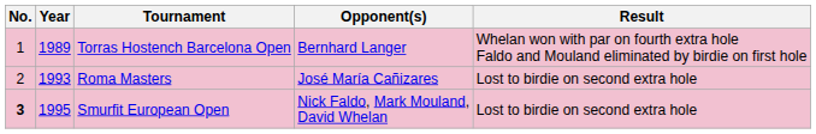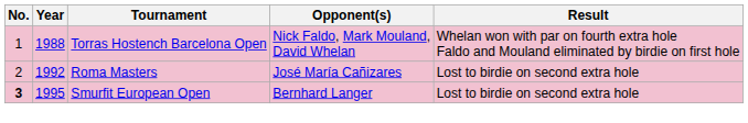 <table class="wikitable" style="font-size:95%;">
 <tr>
 <th>No.</th>
 <th>Year</th>
 <th>Tournament</th>
 <th>Opponent(s)</th>
 <th>Result</th>
 </tr>
 <tr style="background:#F2C1D1;">
 <td align=center>1</td>
-<td><a href='#'>1989</a></td>
+<td><a href='#'>1988</a></td>
 <td><a href='#'>Torras Hostench Barcelona Open</a></td>
-<td> <a href='#'>Bernhard Langer</a></td>
+<td> <a href='#'>Nick Faldo</a>,  <a href='#'>Mark Mouland</a>,<br> <a href='#'>David Whelan</a></td>
 <td>Whelan won with par on fourth extra hole<br>Faldo and Mouland eliminated by birdie on first hole</td>
 </tr>
 <tr style="background:#F2C1D1;">
 <td align=center>2</td>
-<td><a href='#'>1993</a></td>
+<td><a href='#'>1992</a></td>
 <td><a href='#'>Roma Masters</a></td>
 <td> <a href='#'>José María Cañizares</a></td>
 <td>Lost to birdie on second extra hole</td>
 </tr>
 <tr style="background:#F2C1D1;">
 <td align=center><strong>3</strong></td>
 <td><a href='#'>1995</a></td>
 <td><a href='#'>Smurfit European Open</a></td>
-<td> <a href='#'>Nick Faldo</a>,  <a href='#'>Mark Mouland</a>,<br> <a href='#'>David Whelan</a></td>
+<td> <a href='#'>Bernhard Langer</a></td>
 <td>Lost to birdie on second extra hole</td>
 </tr>
 </table>
